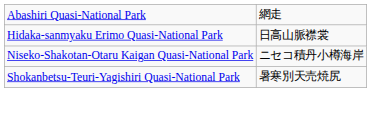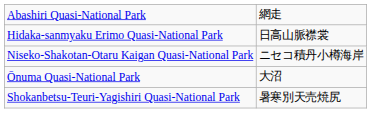 <table class="wikitable">
 <tr>
 <td><a href='#'>Abashiri Quasi-National Park</a></td>
 <td>網走</td>
 </tr>
 <tr>
 <td><a href='#'>Hidaka-sanmyaku Erimo Quasi-National Park</a></td>
 <td>日高山脈襟裳</td>
 </tr>
 <tr>
 <td><a href='#'>Niseko-Shakotan-Otaru Kaigan Quasi-National Park</a></td>
 <td>ニセコ積丹小樽海岸</td>
 </tr>
 <tr>
+<td><a href='#'>Ōnuma Quasi-National Park</a></td>
+<td>大沼</td>
+</tr>
+<tr>
 <td><a href='#'>Shokanbetsu-Teuri-Yagishiri Quasi-National Park</a></td>
 <td>暑寒別天売焼尻</td>
 </tr>
 </table>
